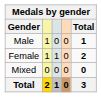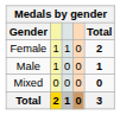 <table class=wikitable style=font-size:85%;float:right;text-align:center>
 <tr>
 <th colspan=5>Medals by gender</th>
 </tr>
 <tr>
 <th>Gender</th>
 <td bgcolor=F7F6A8></td>
 <td bgcolor=DCE5E5></td>
 <td bgcolor=FFDAB9></td>
 <th>Total</th>
 </tr>
 <tr>
+<td>Female</td>
+<td bgcolor=F7F6A8>1</td>
+<td bgcolor=DCE5E5>1</td>
+<td bgcolor=FFDAB9>0</td>
+<td><strong>2</strong></td>
+</tr>
+<tr>
 <td>Male</td>
 <td bgcolor=F7F6A8>1</td>
 <td bgcolor=DCE5E5>0</td>
 <td bgcolor=FFDAB9>0</td>
 <td><strong>1</strong></td>
-</tr>
-<tr>
-<td>Female</td>
-<td bgcolor=F7F6A8>1</td>
-<td bgcolor=DCE5E5>1</td>
-<td bgcolor=FFDAB9>0</td>
-<td><strong>2</strong></td>
 </tr>
 <tr>
 <td>Mixed</td>
 <td bgcolor=F7F6A8>0</td>
 <td bgcolor=DCE5E5>0</td>
 <td bgcolor=FFDAB9>0</td>
 <td><strong>0</strong></td>
 </tr>
 <tr>
 <th>Total</th>
 <th style=background:gold>2</th>
 <th style=background:silver>1</th>
 <th style=background:#c96>0</th>
 <th>3</th>
 </tr>
 </table>
